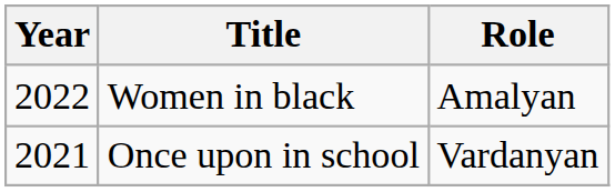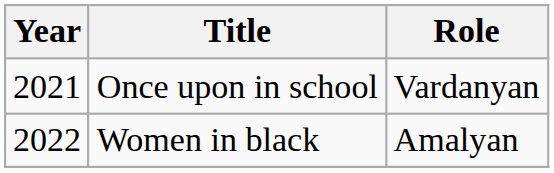 <table class="wikitable sortable">
 <tr>
 <th>Year</th>
 <th>Title</th>
 <th class="unsortable">Role</th>
 </tr>
 <tr>
+<td>2021</td>
+<td>Once upon in school </td>
+<td>Vardanyan</td>
+</tr>
+<tr>
 <td>2022</td>
 <td>Women in black </td>
 <td>Amalyan</td>
 </tr>
 <tr>
-<td>2021</td>
-<td>Once upon in school </td>
-<td>Vardanyan</td>
-</tr>
-<tr>
 </tr>
 </table>
